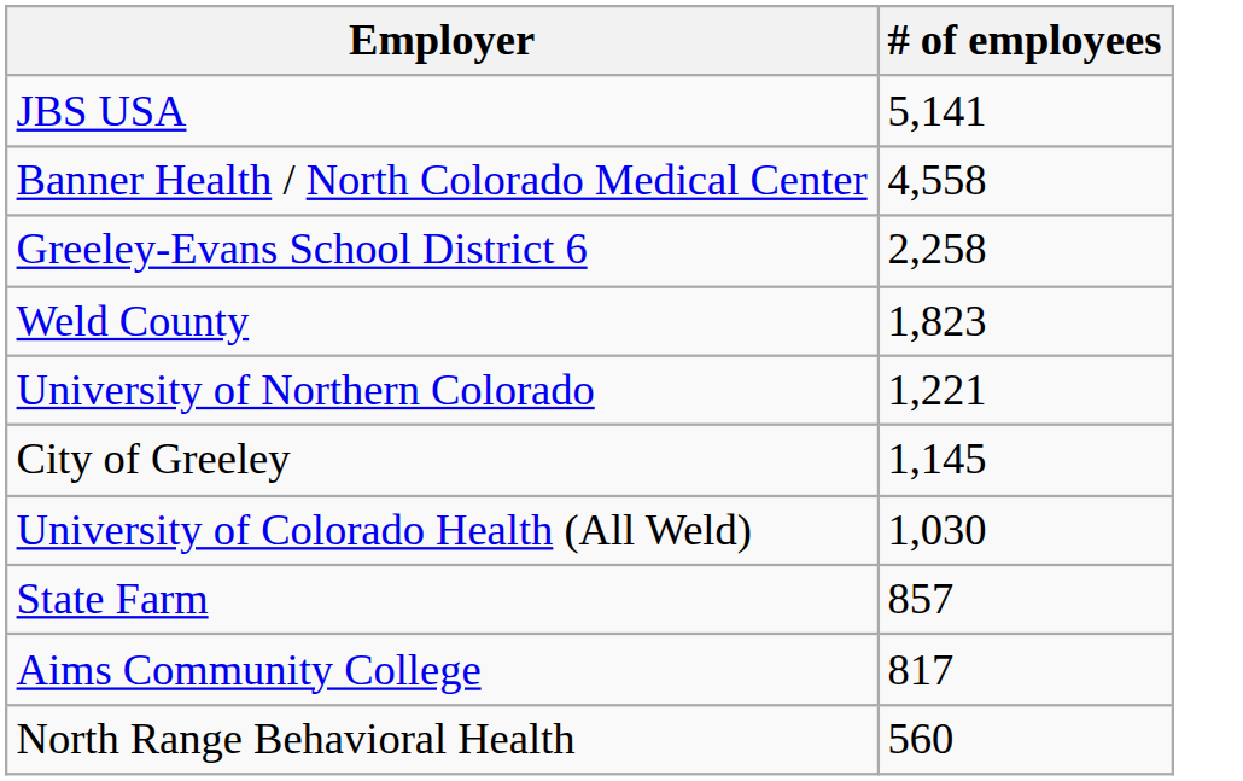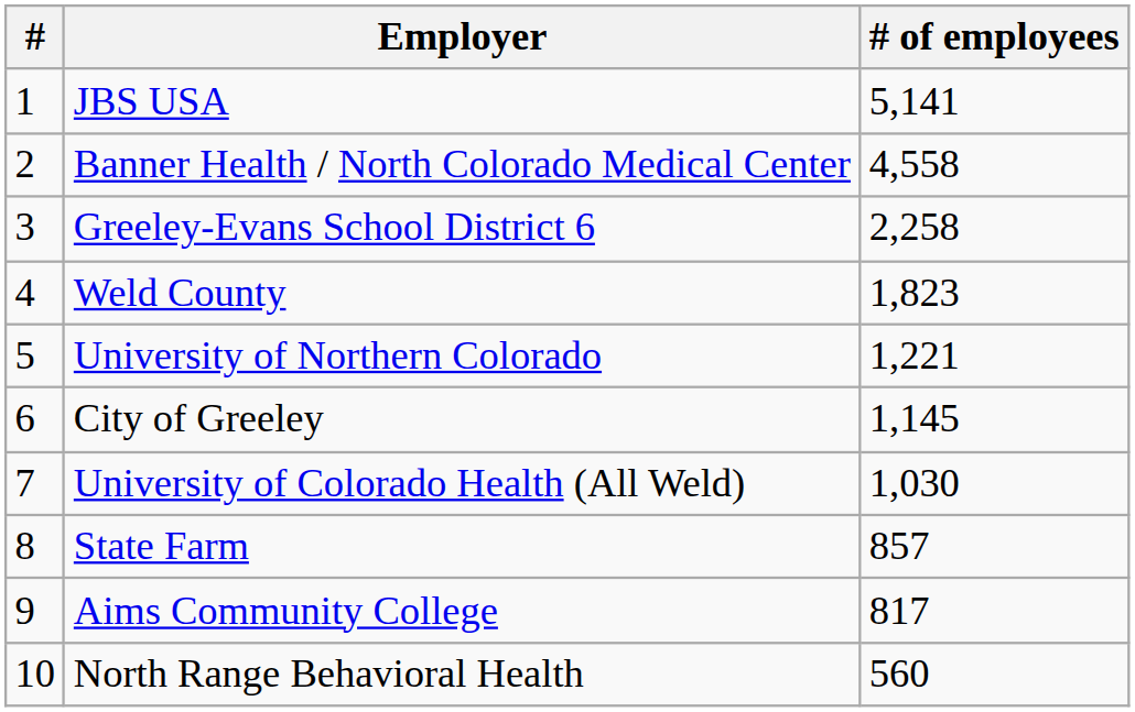 <table class="wikitable">
 <tr>
+<th>#</th>
 <th>Employer</th>
 <th># of employees</th>
 </tr>
 <tr>
+<td>1</td>
 <td><a href='#'>JBS USA</a></td>
 <td>5,141</td>
 </tr>
 <tr>
+<td>2</td>
 <td><a href='#'>Banner Health</a> / <a href='#'>North Colorado Medical Center</a></td>
 <td>4,558</td>
 </tr>
 <tr>
+<td>3</td>
 <td><a href='#'>Greeley-Evans School District 6</a></td>
 <td>2,258</td>
 </tr>
 <tr>
+<td>4</td>
 <td><a href='#'>Weld County</a></td>
 <td>1,823</td>
 </tr>
 <tr>
+<td>5</td>
 <td><a href='#'>University of Northern Colorado</a></td>
 <td>1,221</td>
 </tr>
 <tr>
+<td>6</td>
 <td>City of Greeley</td>
 <td>1,145</td>
 </tr>
 <tr>
+<td>7</td>
 <td><a href='#'>University of Colorado Health</a> (All Weld)</td>
 <td>1,030</td>
 </tr>
 <tr>
+<td>8</td>
 <td><a href='#'>State Farm</a></td>
 <td>857</td>
 </tr>
 <tr>
+<td>9</td>
 <td><a href='#'>Aims Community College</a></td>
 <td>817</td>
 </tr>
 <tr>
+<td>10</td>
 <td>North Range Behavioral Health</td>
 <td>560</td>
 </tr>
 </table>
